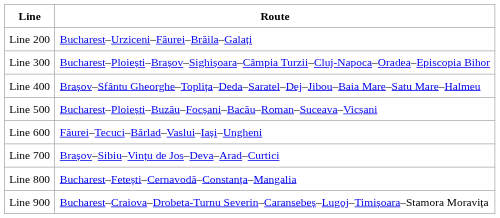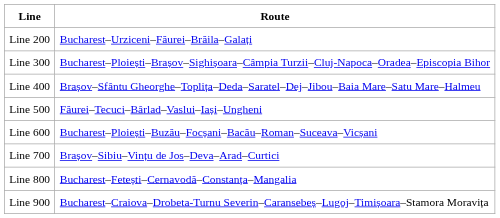 <table border="1" class="toccolours" style="font-size:95%; border:1px #aaa solid; border-collapse:collapse; padding:0;" cellpadding="6" cellspacing="0">
 <tr>
 <th>Line</th>
 <th>Route</th>
 </tr>
 <tr>
 <td>Line 200</td>
 <td><a href='#'>Bucharest</a>–<a href='#'>Urziceni</a>–<a href='#'>Făurei</a>–<a href='#'>Brăila</a>–<a href='#'>Galați</a></td>
 </tr>
 <tr>
 <td>Line 300</td>
 <td><a href='#'>Bucharest</a>–<a href='#'>Ploiești</a>–<a href='#'>Brașov</a>–<a href='#'>Sighișoara</a>–<a href='#'>Câmpia Turzii</a>–<a href='#'>Cluj-Napoca</a>–<a href='#'>Oradea</a>–<a href='#'>Episcopia Bihor</a></td>
 </tr>
 <tr>
 <td>Line 400</td>
 <td><a href='#'>Brașov</a>–<a href='#'>Sfântu Gheorghe</a>–<a href='#'>Toplița</a>–<a href='#'>Deda</a>–<a href='#'>Saratel</a>–<a href='#'>Dej</a>–<a href='#'>Jibou</a>–<a href='#'>Baia Mare</a>–<a href='#'>Satu Mare</a>–<a href='#'>Halmeu</a></td>
 </tr>
 <tr>
 <td>Line 500</td>
-<td><a href='#'>Bucharest</a>–<a href='#'>Ploiești</a>–<a href='#'>Buzău</a>–<a href='#'>Focșani</a>–<a href='#'>Bacău</a>–<a href='#'>Roman</a>–<a href='#'>Suceava</a>–<a href='#'>Vicșani</a></td>
+<td><a href='#'>Făurei</a>–<a href='#'>Tecuci</a>–<a href='#'>Bârlad</a>–<a href='#'>Vaslui</a>–<a href='#'>Iași</a>–<a href='#'>Ungheni</a></td>
 </tr>
 <tr>
 <td>Line 600</td>
-<td><a href='#'>Făurei</a>–<a href='#'>Tecuci</a>–<a href='#'>Bârlad</a>–<a href='#'>Vaslui</a>–<a href='#'>Iași</a>–<a href='#'>Ungheni</a></td>
+<td><a href='#'>Bucharest</a>–<a href='#'>Ploiești</a>–<a href='#'>Buzău</a>–<a href='#'>Focșani</a>–<a href='#'>Bacău</a>–<a href='#'>Roman</a>–<a href='#'>Suceava</a>–<a href='#'>Vicșani</a></td>
 </tr>
 <tr>
 <td>Line 700</td>
 <td><a href='#'>Brașov</a>–<a href='#'>Sibiu</a>–<a href='#'>Vințu de Jos</a>–<a href='#'>Deva</a>–<a href='#'>Arad</a>–<a href='#'>Curtici</a></td>
 </tr>
 <tr>
 <td>Line 800</td>
 <td><a href='#'>Bucharest</a>–<a href='#'>Fetești</a>–<a href='#'>Cernavodă</a>–<a href='#'>Constanța</a>–<a href='#'>Mangalia</a></td>
 </tr>
 <tr>
 <td>Line 900</td>
 <td><a href='#'>Bucharest</a>–<a href='#'>Craiova</a>–<a href='#'>Drobeta-Turnu Severin</a>–<a href='#'>Caransebeș</a>–<a href='#'>Lugoj</a>–<a href='#'>Timișoara</a>–Stamora Moravița</td>
 </tr>
 </table>
